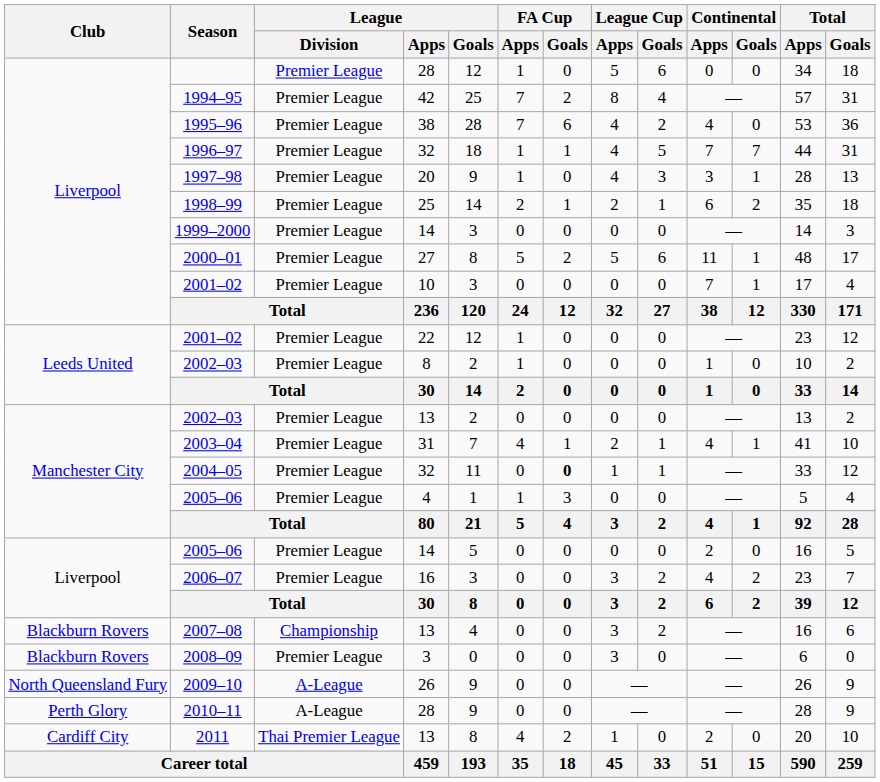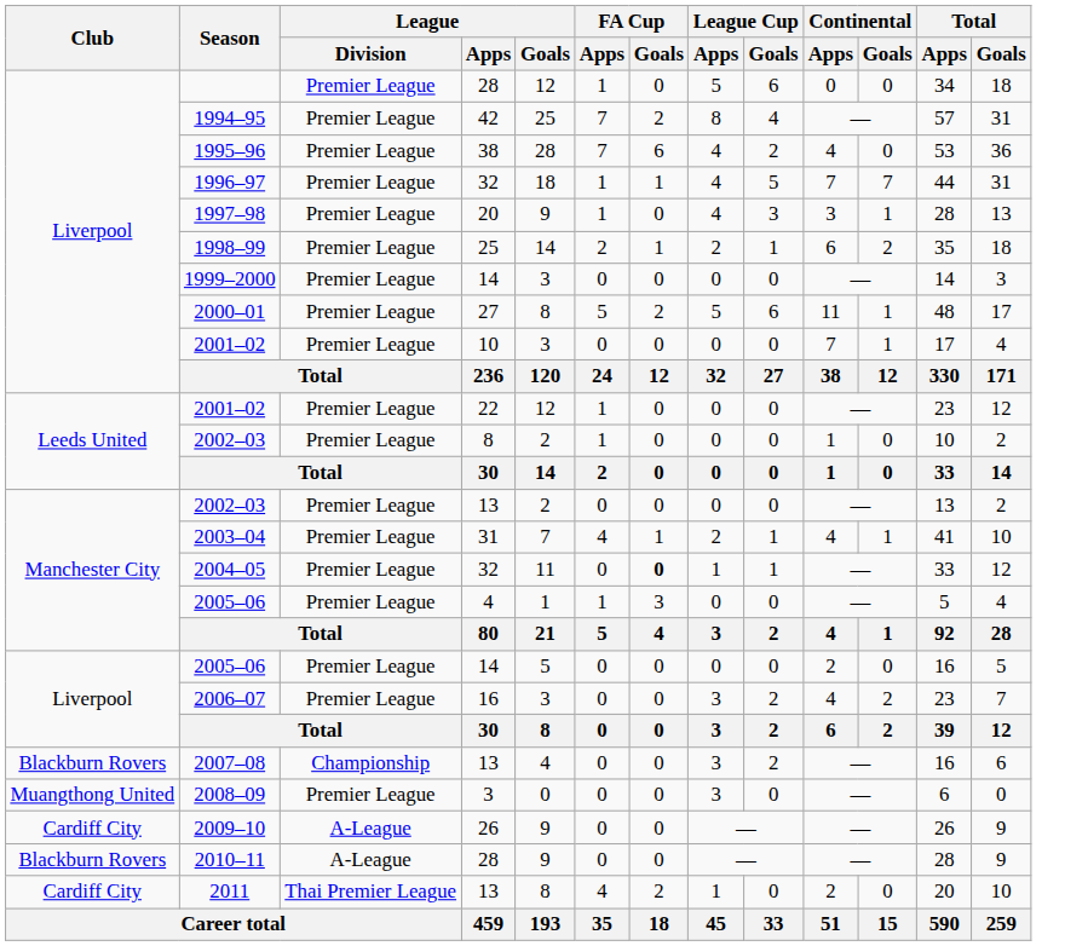 <table class="wikitable" style="text-align:center">
 <tr>
 <th rowspan="2">Club</th>
 <th rowspan="2">Season</th>
 <th colspan="3">League</th>
 <th colspan="2">FA Cup</th>
 <th colspan="2">League Cup</th>
 <th colspan="2">Continental</th>
 <th colspan="2">Total</th>
 </tr>
 <tr>
 <th>Division</th>
 <th>Apps</th>
 <th>Goals</th>
 <th>Apps</th>
 <th>Goals</th>
 <th>Apps</th>
 <th>Goals</th>
 <th>Apps</th>
 <th>Goals</th>
 <th>Apps</th>
 <th>Goals</th>
 </tr>
 <tr>
 <td rowspan="10"><a href='#'>Liverpool</a></td>
 <td></td>
 <td><a href='#'>Premier League</a></td>
 <td>28</td>
 <td>12</td>
 <td>1</td>
 <td>0</td>
 <td>5</td>
 <td>6</td>
 <td>0</td>
 <td>0</td>
 <td>34</td>
 <td>18</td>
 </tr>
 <tr>
 <td><a href='#'>1994–95</a></td>
 <td>Premier League</td>
 <td>42</td>
 <td>25</td>
 <td>7</td>
 <td>2</td>
 <td>8</td>
 <td>4</td>
 <td colspan="2">—</td>
 <td>57</td>
 <td>31</td>
 </tr>
 <tr>
 <td><a href='#'>1995–96</a></td>
 <td>Premier League</td>
 <td>38</td>
 <td>28</td>
 <td>7</td>
 <td>6</td>
 <td>4</td>
 <td>2</td>
 <td>4</td>
 <td>0</td>
 <td>53</td>
 <td>36</td>
 </tr>
 <tr>
 <td><a href='#'>1996–97</a></td>
 <td>Premier League</td>
 <td>32</td>
 <td>18</td>
 <td>1</td>
 <td>1</td>
 <td>4</td>
 <td>5</td>
 <td>7</td>
 <td>7</td>
 <td>44</td>
 <td>31</td>
 </tr>
 <tr>
 <td><a href='#'>1997–98</a></td>
 <td>Premier League</td>
 <td>20</td>
 <td>9</td>
 <td>1</td>
 <td>0</td>
 <td>4</td>
 <td>3</td>
 <td>3</td>
 <td>1</td>
 <td>28</td>
 <td>13</td>
 </tr>
 <tr>
 <td><a href='#'>1998–99</a></td>
 <td>Premier League</td>
 <td>25</td>
 <td>14</td>
 <td>2</td>
 <td>1</td>
 <td>2</td>
 <td>1</td>
 <td>6</td>
 <td>2</td>
 <td>35</td>
 <td>18</td>
 </tr>
 <tr>
 <td><a href='#'>1999–2000</a></td>
 <td>Premier League</td>
 <td>14</td>
 <td>3</td>
 <td>0</td>
 <td>0</td>
 <td>0</td>
 <td>0</td>
 <td colspan="2">—</td>
 <td>14</td>
 <td>3</td>
 </tr>
 <tr>
 <td><a href='#'>2000–01</a></td>
 <td>Premier League</td>
 <td>27</td>
 <td>8</td>
 <td>5</td>
 <td>2</td>
 <td>5</td>
 <td>6</td>
 <td>11</td>
 <td>1</td>
 <td>48</td>
 <td>17</td>
 </tr>
 <tr>
 <td><a href='#'>2001–02</a></td>
 <td>Premier League</td>
 <td>10</td>
 <td>3</td>
 <td>0</td>
 <td>0</td>
 <td>0</td>
 <td>0</td>
 <td>7</td>
 <td>1</td>
 <td>17</td>
 <td>4</td>
 </tr>
 <tr>
 <th colspan="2">Total</th>
 <th>236</th>
 <th>120</th>
 <th>24</th>
 <th>12</th>
 <th>32</th>
 <th>27</th>
 <th>38</th>
 <th>12</th>
 <th>330</th>
 <th>171</th>
 </tr>
 <tr>
 <td rowspan="3"><a href='#'>Leeds United</a></td>
 <td><a href='#'>2001–02</a></td>
 <td>Premier League</td>
 <td>22</td>
 <td>12</td>
 <td>1</td>
 <td>0</td>
 <td>0</td>
 <td>0</td>
 <td colspan="2">—</td>
 <td>23</td>
 <td>12</td>
 </tr>
 <tr>
 <td><a href='#'>2002–03</a></td>
 <td>Premier League</td>
 <td>8</td>
 <td>2</td>
 <td>1</td>
 <td>0</td>
 <td>0</td>
 <td>0</td>
 <td>1</td>
 <td>0</td>
 <td>10</td>
 <td>2</td>
 </tr>
 <tr>
 <th colspan="2">Total</th>
 <th>30</th>
 <th>14</th>
 <th>2</th>
 <th>0</th>
 <th>0</th>
 <th>0</th>
 <th>1</th>
 <th>0</th>
 <th>33</th>
 <th>14</th>
 </tr>
 <tr>
 <td rowspan="5"><a href='#'>Manchester City</a></td>
 <td><a href='#'>2002–03</a></td>
 <td>Premier League</td>
 <td>13</td>
 <td>2</td>
 <td>0</td>
 <td>0</td>
 <td>0</td>
 <td>0</td>
 <td colspan="2">—</td>
 <td>13</td>
 <td>2</td>
 </tr>
 <tr>
 <td><a href='#'>2003–04</a></td>
 <td>Premier League</td>
 <td>31</td>
 <td>7</td>
 <td>4</td>
 <td>1</td>
 <td>2</td>
 <td>1</td>
 <td>4</td>
 <td>1</td>
 <td>41</td>
 <td>10</td>
 </tr>
 <tr>
 <td><a href='#'>2004–05</a></td>
 <td>Premier League</td>
 <td>32</td>
 <td>11</td>
 <td>0</td>
 <td><strong>0</strong></td>
 <td>1</td>
 <td>1</td>
 <td colspan="2">—</td>
 <td>33</td>
 <td>12</td>
 </tr>
 <tr>
 <td><a href='#'>2005–06</a></td>
 <td>Premier League</td>
 <td>4</td>
 <td>1</td>
 <td>1</td>
 <td>3</td>
 <td>0</td>
 <td>0</td>
 <td colspan="2">—</td>
 <td>5</td>
 <td>4</td>
 </tr>
 <tr>
 <th colspan="2">Total</th>
 <th>80</th>
 <th>21</th>
 <th>5</th>
 <th>4</th>
 <th>3</th>
 <th>2</th>
 <th>4</th>
 <th>1</th>
 <th>92</th>
 <th>28</th>
 </tr>
 <tr>
 <td rowspan="3">Liverpool</td>
 <td><a href='#'>2005–06</a></td>
 <td>Premier League</td>
 <td>14</td>
 <td>5</td>
 <td>0</td>
 <td>0</td>
 <td>0</td>
 <td>0</td>
 <td>2</td>
 <td>0</td>
 <td>16</td>
 <td>5</td>
 </tr>
 <tr>
 <td><a href='#'>2006–07</a></td>
 <td>Premier League</td>
 <td>16</td>
 <td>3</td>
 <td>0</td>
 <td>0</td>
 <td>3</td>
 <td>2</td>
 <td>4</td>
 <td>2</td>
 <td>23</td>
 <td>7</td>
 </tr>
 <tr>
 <th colspan="2">Total</th>
 <th>30</th>
 <th>8</th>
 <th>0</th>
 <th>0</th>
 <th>3</th>
 <th>2</th>
 <th>6</th>
 <th>2</th>
 <th>39</th>
 <th>12</th>
 </tr>
 <tr>
 <td><a href='#'>Blackburn Rovers</a></td>
 <td><a href='#'>2007–08</a></td>
 <td><a href='#'>Championship</a></td>
 <td>13</td>
 <td>4</td>
 <td>0</td>
 <td>0</td>
 <td>3</td>
 <td>2</td>
 <td colspan="2">—</td>
 <td>16</td>
 <td>6</td>
 </tr>
 <tr>
-<td><a href='#'>Blackburn Rovers</a></td>
+<td><a href='#'>Muangthong United</a></td>
 <td><a href='#'>2008–09</a></td>
 <td>Premier League</td>
 <td>3</td>
 <td>0</td>
 <td>0</td>
 <td>0</td>
 <td>3</td>
 <td>0</td>
 <td colspan="2">—</td>
 <td>6</td>
 <td>0</td>
 </tr>
 <tr>
-<td><a href='#'>North Queensland Fury</a></td>
+<td><a href='#'>Cardiff City</a></td>
 <td><a href='#'>2009–10</a></td>
 <td><a href='#'>A-League</a></td>
 <td>26</td>
 <td>9</td>
 <td>0</td>
 <td>0</td>
 <td colspan="2">—</td>
 <td colspan="2">—</td>
 <td>26</td>
 <td>9</td>
 </tr>
 <tr>
-<td><a href='#'>Perth Glory</a></td>
+<td><a href='#'>Blackburn Rovers</a></td>
 <td><a href='#'>2010–11</a></td>
 <td>A-League</td>
 <td>28</td>
 <td>9</td>
 <td>0</td>
 <td>0</td>
 <td colspan="2">—</td>
 <td colspan="2">—</td>
 <td>28</td>
 <td>9</td>
 </tr>
 <tr>
 <td><a href='#'>Cardiff City</a></td>
 <td><a href='#'>2011</a></td>
 <td><a href='#'>Thai Premier League</a></td>
 <td>13</td>
 <td>8</td>
 <td>4</td>
 <td>2</td>
 <td>1</td>
 <td>0</td>
 <td>2</td>
 <td>0</td>
 <td>20</td>
 <td>10</td>
 </tr>
 <tr>
 <th colspan="3">Career total</th>
 <th>459</th>
 <th>193</th>
 <th>35</th>
 <th>18</th>
 <th>45</th>
 <th>33</th>
 <th>51</th>
 <th>15</th>
 <th>590</th>
 <th>259</th>
 </tr>
 </table>
